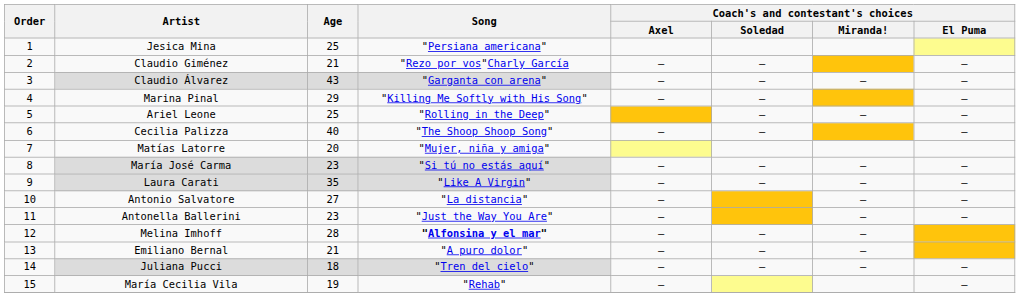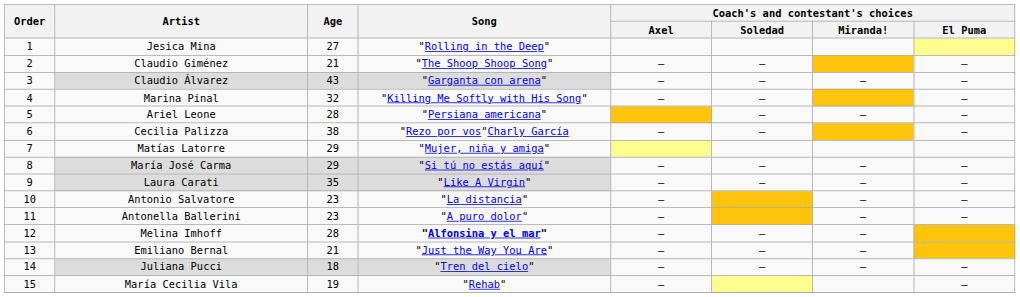 <table class="wikitable" style="text-align:center; width:100%;">
 <tr>
 <th scope="col" rowspan="2" width="05%">Order</th>
 <th scope="col" rowspan="2" width="25%">Artist</th>
 <th scope="col" rowspan="2" width="05%">Age</th>
 <th scope="col" rowspan="2" width="25%">Song</th>
 <th scope="col" colspan="4" width="40%">Coach's and contestant's choices</th>
 </tr>
 <tr>
 <th width="10%">Axel</th>
 <th width="10%">Soledad</th>
 <th width="10%">Miranda!</th>
 <th width="10%">El Puma</th>
 </tr>
 <tr>
 <td scope="col">1</td>
 <td>Jesica Mina</td>
-<td>25</td>
-<td>"<a href='#'>Persiana americana</a>"</td>
+<td>27</td>
+<td>"<a href='#'>Rolling in the Deep</a>"</td>
 <td><strong></strong></td>
 <td><strong></strong></td>
 <td><strong></strong></td>
 <td style="background:#fdfc8f;"><strong></strong></td>
 </tr>
 <tr>
 <td scope="col">2</td>
 <td>Claudio Giménez</td>
 <td>21</td>
-<td>"<a href='#'>Rezo por vos</a>"<a href='#'>Charly García</a></td>
+<td>"<a href='#'>The Shoop Shoop Song</a>"</td>
 <td>—</td>
 <td>—</td>
 <td style="background:#ffc40c;"><strong></strong></td>
 <td>—</td>
 </tr>
 <tr>
 <td scope="col">3</td>
 <td style="background:#dcdcdc;">Claudio Álvarez</td>
 <td style="background:#dcdcdc;">43</td>
 <td style="background:#dcdcdc;">"<a href='#'>Garganta con arena</a>"</td>
 <td>—</td>
 <td>—</td>
 <td>—</td>
 <td>—</td>
 </tr>
 <tr>
 <td scope="col">4</td>
 <td>Marina Pinal</td>
-<td>29</td>
+<td>32</td>
 <td>"<a href='#'>Killing Me Softly with His Song</a>"</td>
 <td>—</td>
 <td>—</td>
 <td style="background:#ffc40c;"><strong></strong></td>
 <td>—</td>
 </tr>
 <tr>
 <td scope="col">5</td>
 <td>Ariel Leone</td>
-<td>25</td>
-<td>"<a href='#'>Rolling in the Deep</a>"</td>
+<td>28</td>
+<td>"<a href='#'>Persiana americana</a>"</td>
 <td style="background:#ffc40c;"><strong></strong></td>
 <td>—</td>
 <td>—</td>
 <td>—</td>
 </tr>
 <tr>
 <td scope="col">6</td>
 <td>Cecilia Palizza</td>
-<td>40</td>
-<td>"<a href='#'>The Shoop Shoop Song</a>"</td>
+<td>38</td>
+<td>"<a href='#'>Rezo por vos</a>"<a href='#'>Charly García</a></td>
 <td>—</td>
 <td>—</td>
 <td style="background:#ffc40c;"><strong></strong></td>
 <td>—</td>
 </tr>
 <tr>
 <td scope="col">7</td>
 <td>Matías Latorre</td>
-<td>20</td>
+<td>29</td>
 <td>"<a href='#'>Mujer, niña y amiga</a>"</td>
 <td style="background:#fdfc8f;"><strong></strong></td>
 <td><strong></strong></td>
 <td><strong></strong></td>
 <td><strong></strong></td>
 </tr>
 <tr>
 <td scope="col">8</td>
 <td style="background:#dcdcdc;">María José Carma</td>
-<td style="background:#dcdcdc;">23</td>
+<td style="background:#dcdcdc;">29</td>
 <td style="background:#dcdcdc;">"<a href='#'>Si tú no estás aquí</a>"</td>
 <td>—</td>
 <td>—</td>
 <td>—</td>
 <td>—</td>
 </tr>
 <tr>
 <td scope="col">9</td>
 <td style="background:#dcdcdc;">Laura Carati</td>
 <td style="background:#dcdcdc;">35</td>
 <td style="background:#dcdcdc;">"<a href='#'>Like A Virgin</a>"</td>
 <td>—</td>
 <td>—</td>
 <td>—</td>
 <td>—</td>
 </tr>
 <tr>
 <td scope="col">10</td>
 <td>Antonio Salvatore</td>
-<td>27</td>
+<td>23</td>
 <td>"<a href='#'>La distancia</a>"</td>
 <td>—</td>
 <td style="background:#ffc40c;"><strong></strong></td>
 <td>—</td>
 <td>—</td>
 </tr>
 <tr>
 <td scope="col">11</td>
 <td>Antonella Ballerini</td>
 <td>23</td>
-<td>"<a href='#'>Just the Way You Are</a>"</td>
+<td>"<a href='#'>A puro dolor</a>"</td>
 <td>—</td>
 <td style="background:#ffc40c;"><strong></strong></td>
 <td>—</td>
 <td>—</td>
 </tr>
 <tr>
 <td scope="col">12</td>
 <td>Melina Imhoff</td>
 <td>28</td>
 <td><strong>"<a href='#'>Alfonsina y el mar</a>"</strong></td>
 <td>—</td>
 <td>—</td>
 <td>—</td>
 <td style="background:#ffc40c;"><strong></strong></td>
 </tr>
 <tr>
 <td scope="col">13</td>
 <td>Emiliano Bernal</td>
 <td>21</td>
-<td>"<a href='#'>A puro dolor</a>"</td>
+<td>"<a href='#'>Just the Way You Are</a>"</td>
 <td>—</td>
 <td>—</td>
 <td>—</td>
 <td style="background:#ffc40c;"><strong></strong></td>
 </tr>
 <tr>
 <td scope="col">14</td>
 <td style="background:#dcdcdc;">Juliana Pucci</td>
 <td style="background:#dcdcdc;">18</td>
 <td style="background:#dcdcdc;">"<a href='#'>Tren del cielo</a>"</td>
 <td>—</td>
 <td>—</td>
 <td>—</td>
 <td>—</td>
 </tr>
 <tr>
 <td scope="col">15</td>
 <td>María Cecilia Vila</td>
 <td>19</td>
 <td>"<a href='#'>Rehab</a>"</td>
 <td>—</td>
 <td style="background:#fdfc8f;"><strong></strong></td>
 <td><strong></strong></td>
 <td>—</td>
 </tr>
 <tr>
 </tr>
 </table>
